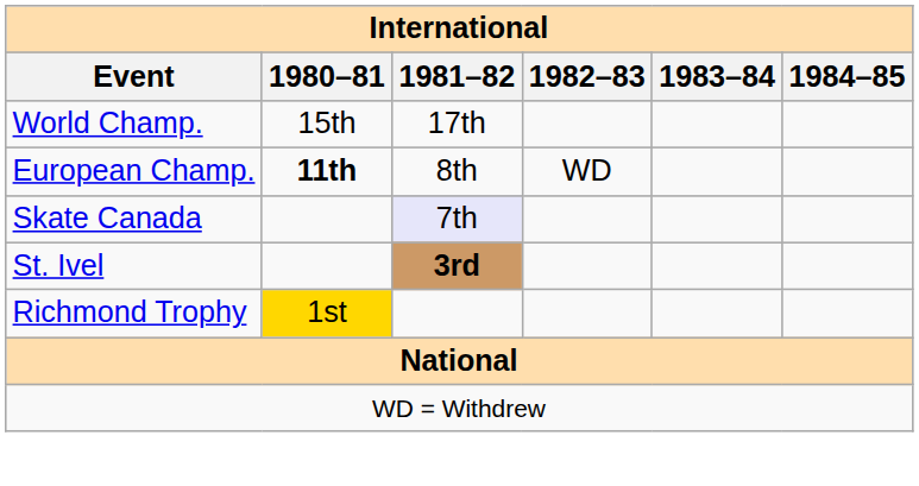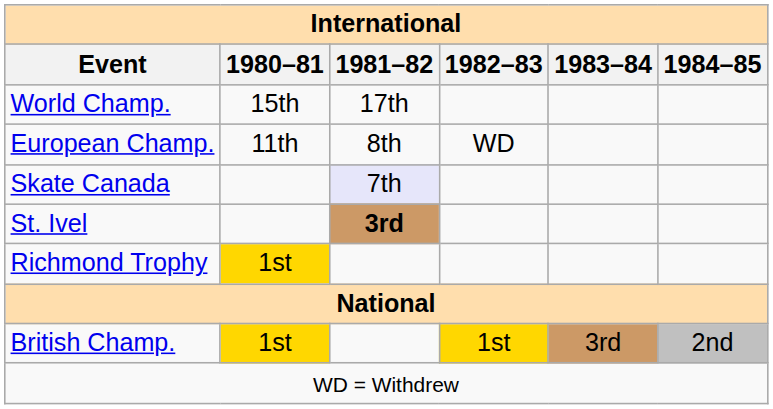 <table class="wikitable" style="text-align:center">
 <tr>
 <th style="background-color: #ffdead; " colspan=6 align=center>International</th>
 </tr>
 <tr>
 <th>Event</th>
 <th>1980–81</th>
 <th>1981–82</th>
 <th>1982–83</th>
 <th>1983–84</th>
 <th>1984–85</th>
 </tr>
 <tr>
 <td align=left><a href='#'>World Champ.</a></td>
 <td>15th</td>
 <td>17th</td>
 <td></td>
 <td></td>
 <td></td>
 </tr>
 <tr>
 <td align=left><a href='#'>European Champ.</a></td>
-<td><strong>11th</strong></td>
+<td>11th</td>
 <td>8th</td>
 <td>WD</td>
 <td></td>
 <td></td>
 </tr>
 <tr>
 <td align=left><a href='#'>Skate Canada</a></td>
 <td></td>
 <td style="background: lavender;">7th</td>
 <td></td>
 <td></td>
 <td></td>
 </tr>
 <tr>
 <td align=left><a href='#'>St. Ivel</a></td>
 <td></td>
 <td bgcolor=cc9966><strong>3rd</strong></td>
 <td></td>
 <td></td>
 <td></td>
 </tr>
 <tr>
 <td align=left><a href='#'>Richmond Trophy</a></td>
 <td bgcolor=gold>1st</td>
 <td></td>
 <td></td>
 <td></td>
 <td></td>
 </tr>
 <tr>
 <th style="background-color: #ffdead; " colspan=6 align=center>National</th>
 </tr>
 <tr>
+<td align=left><a href='#'>British Champ.</a></td>
+<td bgcolor=gold>1st</td>
+<td></td>
+<td bgcolor=gold>1st</td>
+<td bgcolor=cc9966>3rd</td>
+<td bgcolor=silver>2nd</td>
+</tr>
+<tr>
 <td colspan=6 align=center><small> WD = Withdrew </small></td>
 </tr>
 </table>
